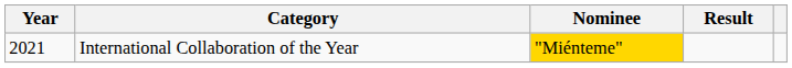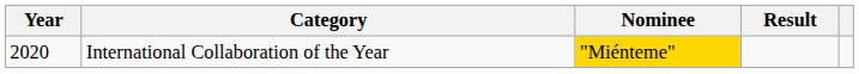 <table class="wikitable" style="width:55%;">
 <tr>
 <th>Year</th>
 <th>Category</th>
 <th>Nominee</th>
 <th>Result</th>
 <th></th>
 </tr>
 <tr>
-<td>2021</td>
+<td>2020</td>
 <td>International Collaboration of the Year</td>
 <td style="background: gold;">"Miénteme"</td>
 <td></td>
 <td></td>
 </tr>
 <tr>
 </tr>
 </table>
